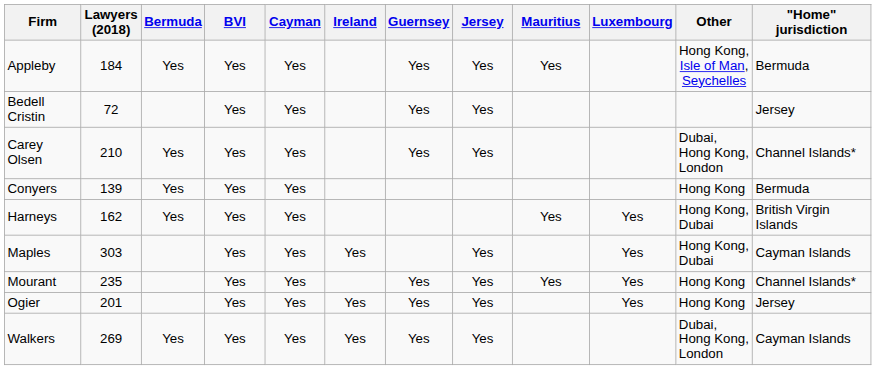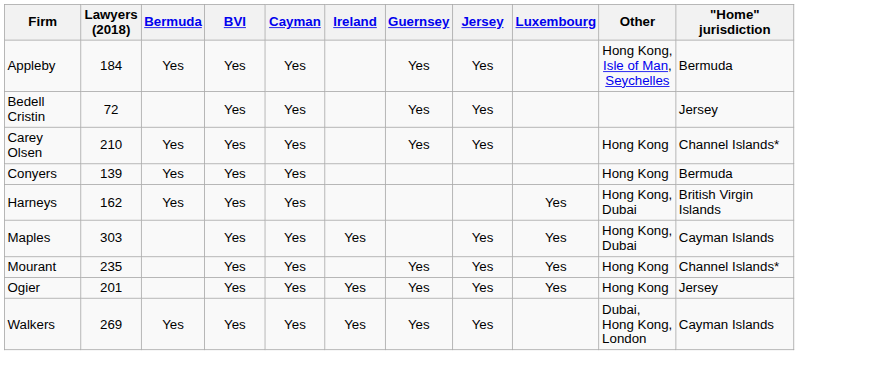 <table class="wikitable sortable">
 <tr>
 <th width="85">Firm</th>
 <th style="width:65px;">Lawyers (2018)</th>
 <th style="width:65px;"><a href='#'>Bermuda</a></th>
 <th style="width:65px;"><a href='#'>BVI</a></th>
 <th width="65"><a href='#'>Cayman</a></th>
 <th style="width:65px;"><a href='#'>Ireland</a></th>
 <th style="width:65px;"><a href='#'>Guernsey</a></th>
 <th style="width:65px;"><a href='#'>Jersey</a></th>
-<th style="width:85px;"><a href='#'>Mauritius</a></th>
 <th style="width:85px;"><a href='#'>Luxembourg</a></th>
 <th style="width:85px;">Other</th>
 <th style="width:135px;">"Home" jurisdiction</th>
 </tr>
 <tr>
 <td>Appleby</td>
 <td style="text-align:center;">184</td>
 <td style="text-align:center;">Yes</td>
 <td style="text-align:center;">Yes</td>
 <td style="text-align:center;">Yes</td>
 <td></td>
-<td style="text-align:center;">Yes</td>
 <td style="text-align:center;">Yes</td>
 <td style="text-align:center;">Yes</td>
 <td></td>
 <td style="text-align:center;">Hong Kong, <a href='#'>Isle of Man</a>, <a href='#'>Seychelles</a></td>
 <td>Bermuda</td>
 </tr>
 <tr>
 <td>Bedell Cristin</td>
 <td style="text-align:center;">72</td>
 <td></td>
 <td style="text-align:center;">Yes</td>
 <td style="text-align:center;">Yes</td>
 <td style="text-align:center;"></td>
 <td style="text-align:center;">Yes</td>
 <td style="text-align:center;">Yes</td>
 <td></td>
 <td></td>
-<td></td>
 <td>Jersey</td>
 </tr>
 <tr>
 <td>Carey Olsen</td>
 <td style="text-align:center;">210</td>
 <td style="text-align:center;">Yes</td>
 <td style="text-align:center;">Yes</td>
 <td style="text-align:center;">Yes</td>
 <td></td>
 <td style="text-align:center;">Yes</td>
 <td style="text-align:center;">Yes</td>
 <td></td>
-<td></td>
-<td>Dubai, Hong Kong, London</td>
+<td>Hong Kong</td>
 <td>Channel Islands*</td>
 </tr>
 <tr>
 <td>Conyers</td>
 <td style="text-align:center;">139</td>
 <td style="text-align:center;">Yes</td>
 <td style="text-align:center;">Yes</td>
 <td style="text-align:center;">Yes</td>
-<td></td>
 <td></td>
 <td></td>
 <td></td>
 <td></td>
 <td>Hong Kong</td>
 <td>Bermuda</td>
 </tr>
 <tr>
 <td>Harneys</td>
 <td style="text-align:center;">162</td>
 <td style="text-align:center;">Yes</td>
 <td style="text-align:center;">Yes</td>
 <td style="text-align:center;">Yes</td>
 <td></td>
 <td></td>
 <td></td>
 <td style="text-align:center;">Yes</td>
-<td style="text-align:center;">Yes</td>
 <td>Hong Kong, Dubai</td>
 <td>British Virgin Islands</td>
 </tr>
 <tr>
 <td>Maples</td>
 <td style="text-align:center;">303</td>
 <td></td>
 <td style="text-align:center;">Yes</td>
 <td style="text-align:center;">Yes</td>
 <td style="text-align:center;">Yes</td>
 <td style="text-align:center;"></td>
 <td style="text-align:center;">Yes</td>
-<td></td>
 <td style="text-align:center;">Yes</td>
 <td>Hong Kong, Dubai</td>
 <td>Cayman Islands</td>
 </tr>
 <tr>
 <td>Mourant</td>
 <td style="text-align:center;">235</td>
 <td></td>
 <td style="text-align:center;">Yes</td>
 <td style="text-align:center;">Yes</td>
 <td style="text-align:center;"></td>
-<td style="text-align:center;">Yes</td>
 <td style="text-align:center;">Yes</td>
 <td style="text-align:center;">Yes</td>
 <td style="text-align:center;">Yes</td>
 <td>Hong Kong</td>
 <td>Channel Islands*</td>
 </tr>
 <tr>
 <td>Ogier</td>
 <td style="text-align:center;">201</td>
 <td></td>
 <td style="text-align:center;">Yes</td>
 <td style="text-align:center;">Yes</td>
 <td style="text-align:center;">Yes</td>
 <td style="text-align:center;">Yes</td>
 <td style="text-align:center;">Yes</td>
-<td></td>
 <td style="text-align:center;">Yes</td>
 <td>Hong Kong</td>
 <td>Jersey</td>
 </tr>
 <tr>
 <td>Walkers</td>
 <td style="text-align:center;">269</td>
 <td style="text-align:center;">Yes</td>
 <td style="text-align:center;">Yes</td>
 <td style="text-align:center;">Yes</td>
 <td style="text-align:center;">Yes</td>
 <td style="text-align:center;">Yes</td>
 <td style="text-align:center;">Yes</td>
 <td></td>
-<td></td>
 <td>Dubai, Hong Kong, London</td>
 <td>Cayman Islands</td>
 </tr>
 </table>
